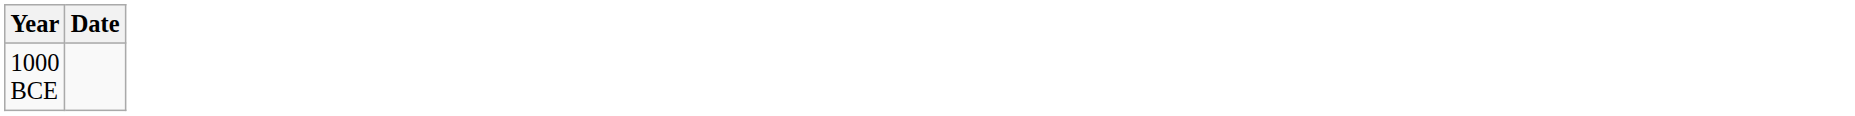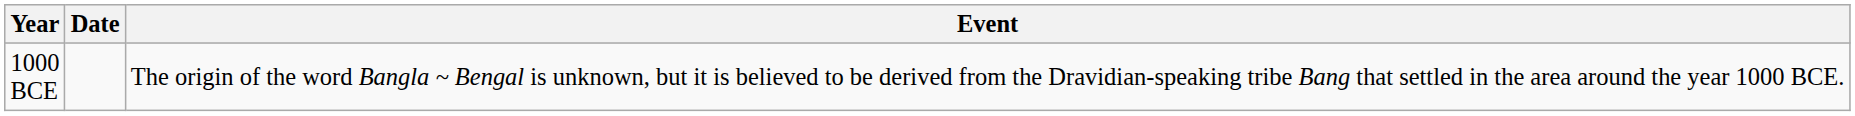 <table class="wikitable">
 <tr>
 <th>Year</th>
 <th>Date</th>
+<th>Event</th>
 </tr>
 <tr>
 <td>1000<br>BCE</td>
 <td></td>
+<td>The origin of the word <em>Bangla ~ Bengal</em> is unknown, but it is believed to be derived from the Dravidian-speaking tribe <em>Bang</em> that settled in the area around the year 1000 BCE.</td>
 </tr>
 </table>
